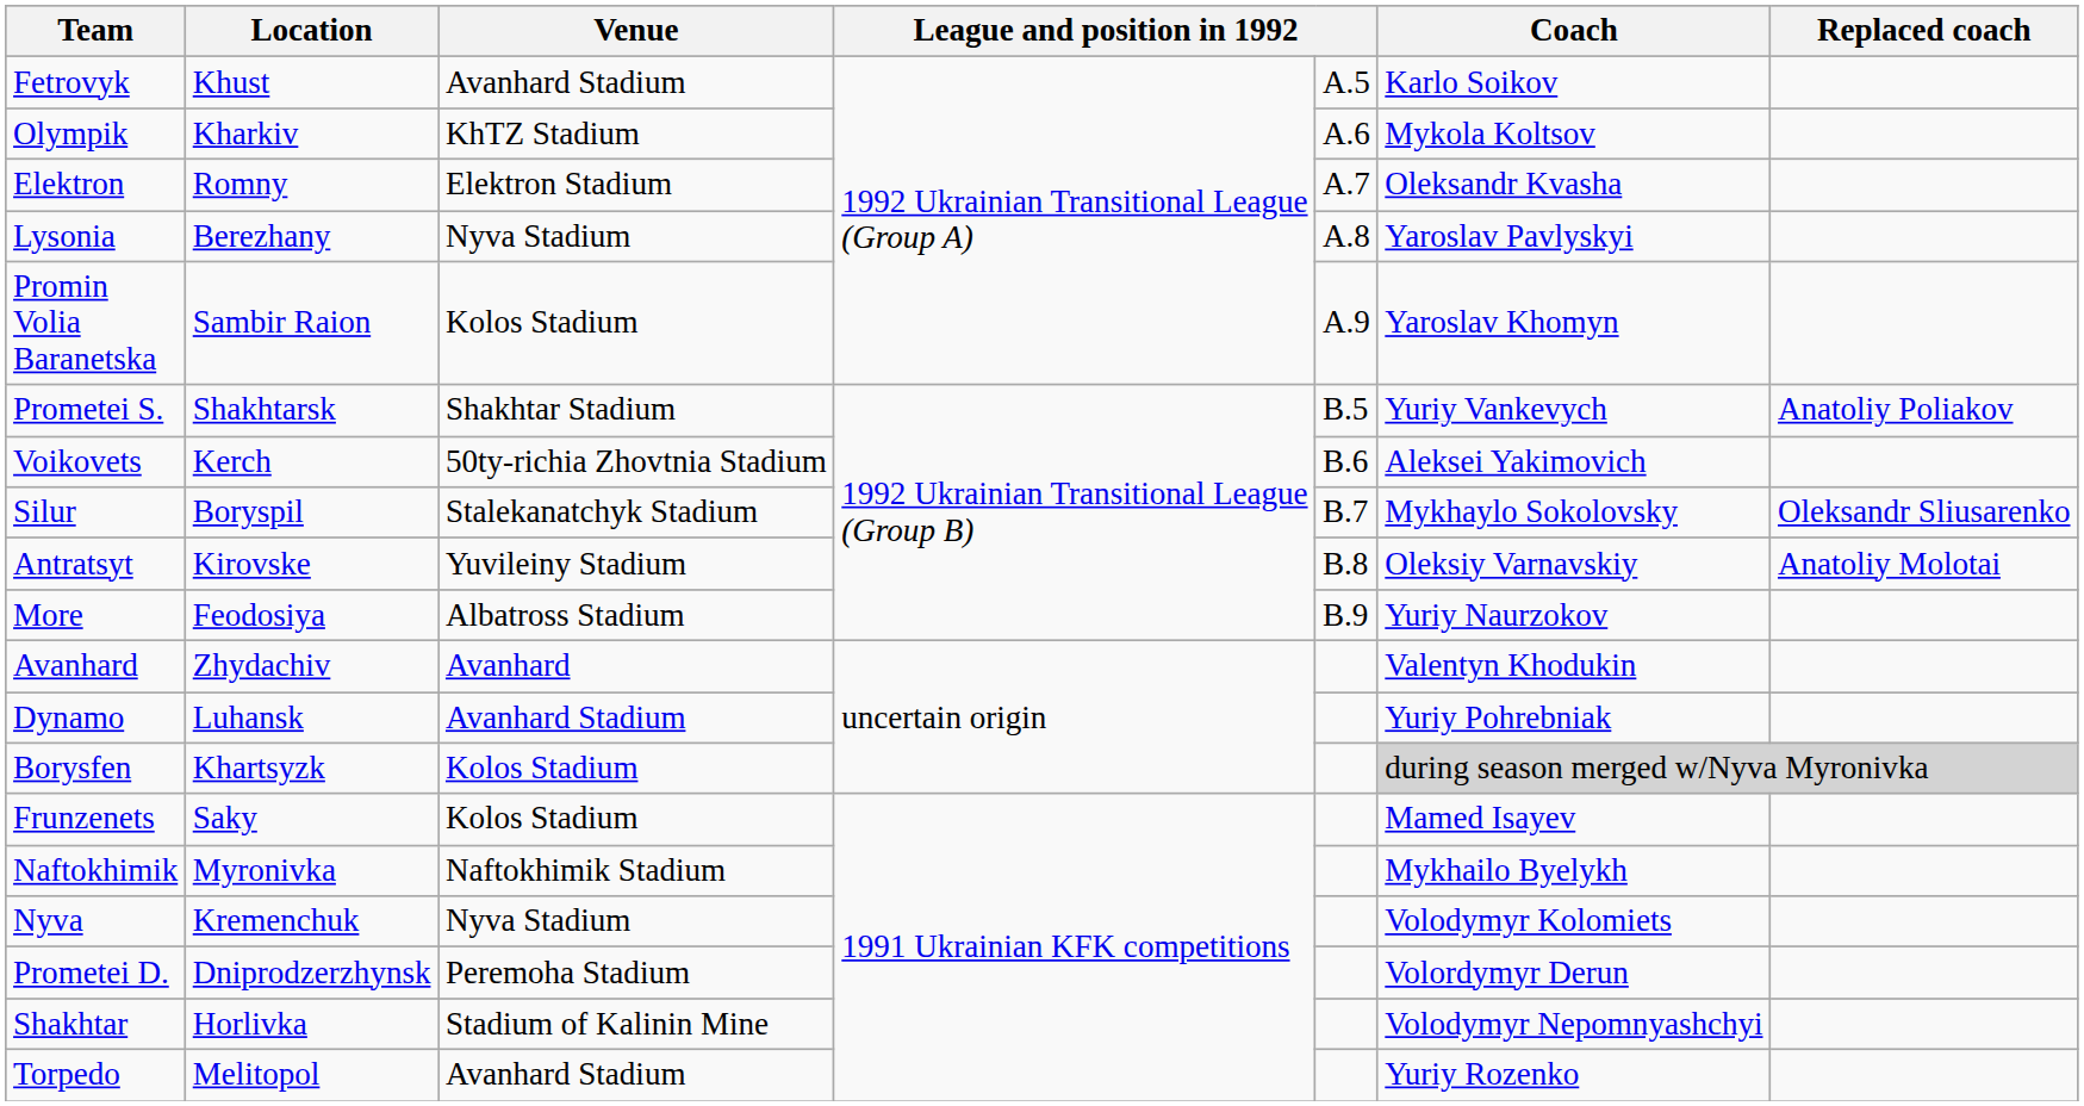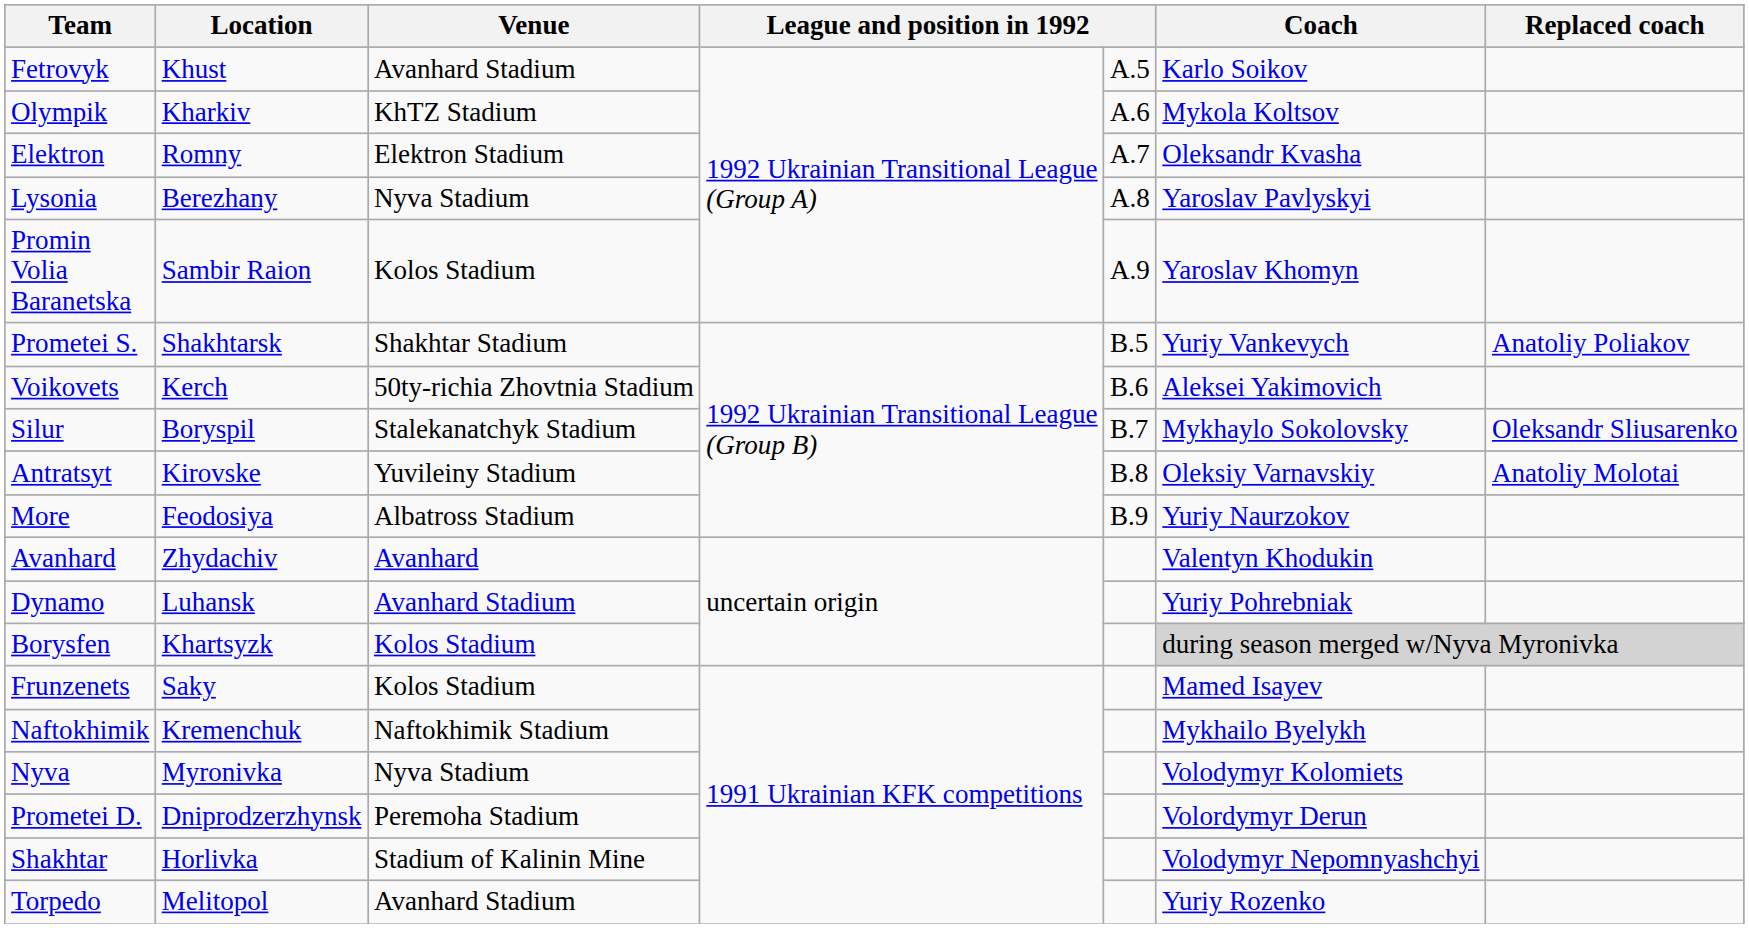 <table class="wikitable" style="text-align:left">
 <tr>
 <th>Team</th>
 <th>Location</th>
 <th>Venue</th>
 <th colspan="2">League and position in 1992</th>
 <th>Coach</th>
 <th>Replaced coach</th>
 </tr>
 <tr>
 <td><a href='#'>Fetrovyk</a></td>
 <td><a href='#'>Khust</a></td>
 <td>Avanhard Stadium</td>
 <td rowspan=5><a href='#'>1992 Ukrainian Transitional League</a><br><em>(Group A)</em></td>
 <td>A.5</td>
 <td> <a href='#'>Karlo Soikov</a></td>
 <td></td>
 </tr>
 <tr>
 <td><a href='#'>Olympik</a></td>
 <td><a href='#'>Kharkiv</a></td>
 <td>KhTZ Stadium</td>
 <td>A.6</td>
 <td> <a href='#'>Mykola Koltsov</a></td>
 <td></td>
 </tr>
 <tr>
 <td><a href='#'>Elektron</a></td>
 <td><a href='#'>Romny</a></td>
 <td>Elektron Stadium</td>
 <td>A.7</td>
 <td> <a href='#'>Oleksandr Kvasha</a></td>
 <td></td>
 </tr>
 <tr>
 <td><a href='#'>Lysonia</a></td>
 <td><a href='#'>Berezhany</a></td>
 <td>Nyva Stadium</td>
 <td>A.8</td>
 <td> <a href='#'>Yaroslav Pavlyskyi</a></td>
 <td></td>
 </tr>
 <tr>
 <td><a href='#'>Promin Volia Baranetska</a></td>
 <td><a href='#'>Sambir Raion</a></td>
 <td>Kolos Stadium</td>
 <td>A.9</td>
 <td> <a href='#'>Yaroslav Khomyn</a></td>
 <td></td>
 </tr>
 <tr>
 <td><a href='#'>Prometei S.</a></td>
 <td><a href='#'>Shakhtarsk</a></td>
 <td>Shakhtar Stadium</td>
 <td rowspan=5><a href='#'>1992 Ukrainian Transitional League</a><br><em>(Group B)</em></td>
 <td>B.5</td>
 <td> <a href='#'>Yuriy Vankevych</a></td>
 <td> <a href='#'>Anatoliy Poliakov</a></td>
 </tr>
 <tr>
 <td width=60><a href='#'>Voikovets</a></td>
 <td><a href='#'>Kerch</a></td>
 <td>50ty-richia Zhovtnia Stadium</td>
 <td>B.6</td>
 <td> <a href='#'>Aleksei Yakimovich</a></td>
 <td></td>
 </tr>
 <tr>
 <td><a href='#'>Silur</a></td>
 <td><a href='#'>Boryspil</a></td>
 <td>Stalekanatchyk Stadium</td>
 <td>B.7</td>
 <td> <a href='#'>Mykhaylo Sokolovsky</a></td>
 <td> <a href='#'>Oleksandr Sliusarenko</a></td>
 </tr>
 <tr>
 <td><a href='#'>Antratsyt</a></td>
 <td><a href='#'>Kirovske</a></td>
 <td>Yuvileiny Stadium</td>
 <td>B.8</td>
 <td> <a href='#'>Oleksiy Varnavskiy</a></td>
 <td> <a href='#'>Anatoliy Molotai</a></td>
 </tr>
 <tr>
 <td><a href='#'>More</a></td>
 <td><a href='#'>Feodosiya</a></td>
 <td>Albatross Stadium</td>
 <td>B.9</td>
 <td> <a href='#'>Yuriy Naurzokov</a></td>
 <td></td>
 </tr>
 <tr>
 <td><a href='#'>Avanhard</a></td>
 <td><a href='#'>Zhydachiv</a></td>
 <td><a href='#'>Avanhard</a></td>
 <td rowspan=3>uncertain origin</td>
 <td></td>
 <td> <a href='#'>Valentyn Khodukin</a></td>
 <td></td>
 </tr>
 <tr>
 <td><a href='#'>Dynamo</a></td>
 <td><a href='#'>Luhansk</a></td>
 <td><a href='#'>Avanhard Stadium</a></td>
 <td></td>
 <td> <a href='#'>Yuriy Pohrebniak</a></td>
 <td></td>
 </tr>
 <tr>
 <td><a href='#'>Borysfen</a></td>
 <td><a href='#'>Khartsyzk</a></td>
 <td><a href='#'>Kolos Stadium</a></td>
 <td></td>
 <td bgcolor=lightgrey colspan=2>during season merged w/Nyva Myronivka</td>
 </tr>
 <tr>
 <td><a href='#'>Frunzenets</a></td>
 <td><a href='#'>Saky</a></td>
 <td>Kolos Stadium</td>
 <td rowspan=6><a href='#'>1991 Ukrainian KFK competitions</a></td>
 <td></td>
 <td> <a href='#'>Mamed Isayev</a></td>
 <td></td>
 </tr>
 <tr>
 <td><a href='#'>Naftokhimik</a></td>
-<td><a href='#'>Myronivka</a></td>
+<td><a href='#'>Kremenchuk</a></td>
 <td>Naftokhimik Stadium</td>
 <td></td>
 <td> <a href='#'>Mykhailo Byelykh</a></td>
 <td></td>
 </tr>
 <tr>
 <td><a href='#'>Nyva</a></td>
-<td><a href='#'>Kremenchuk</a></td>
+<td><a href='#'>Myronivka</a></td>
 <td>Nyva Stadium</td>
 <td></td>
 <td> <a href='#'>Volodymyr Kolomiets</a></td>
 <td></td>
 </tr>
 <tr>
 <td><a href='#'>Prometei D.</a></td>
 <td><a href='#'>Dniprodzerzhynsk</a></td>
 <td>Peremoha Stadium</td>
 <td></td>
 <td> <a href='#'>Volordymyr Derun</a></td>
 <td></td>
 </tr>
 <tr>
 <td><a href='#'>Shakhtar</a></td>
 <td><a href='#'>Horlivka</a></td>
 <td>Stadium of Kalinin Mine</td>
 <td></td>
 <td> <a href='#'>Volodymyr Nepomnyashchyi</a></td>
 <td></td>
 </tr>
 <tr>
 <td><a href='#'>Torpedo</a></td>
 <td><a href='#'>Melitopol</a></td>
 <td>Avanhard Stadium</td>
 <td></td>
 <td> <a href='#'>Yuriy Rozenko</a></td>
 <td></td>
 </tr>
 </table>
